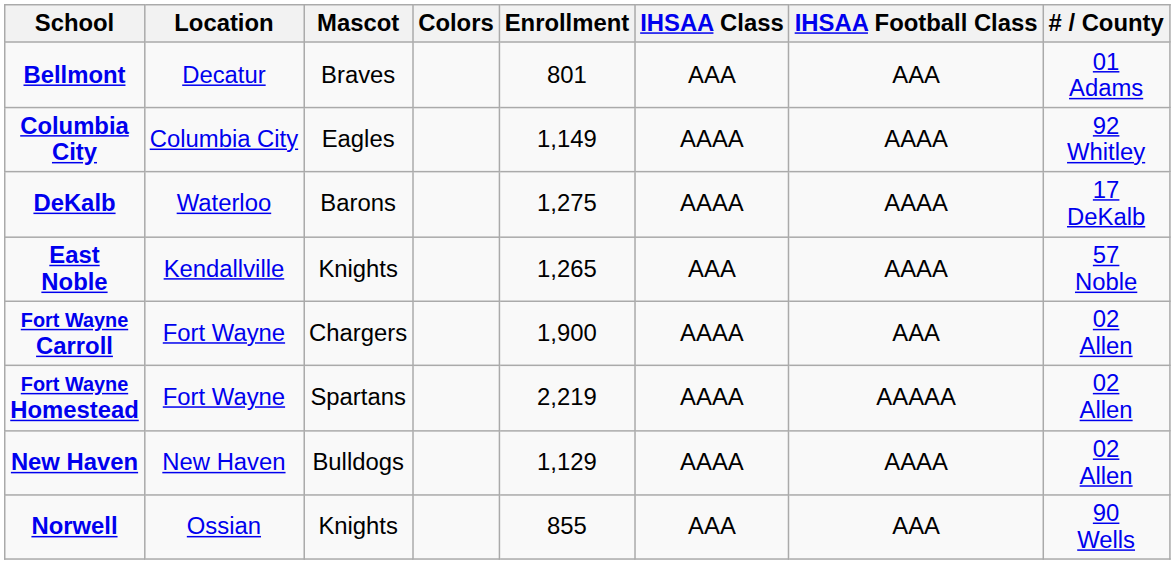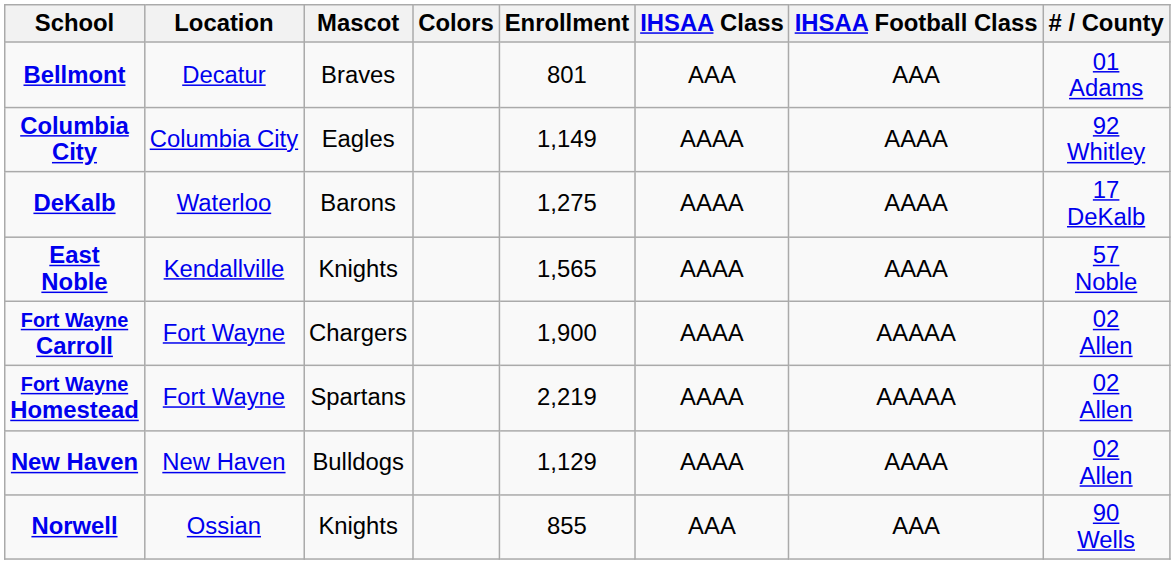 <table class="wikitable" style="text-align:center;">
 <tr>
 <th>School</th>
 <th>Location</th>
 <th>Mascot</th>
 <th>Colors</th>
 <th>Enrollment</th>
 <th><a href='#'>IHSAA</a> Class</th>
 <th><a href='#'>IHSAA</a> Football Class</th>
 <th># / County</th>
 </tr>
 <tr>
 <td><strong><a href='#'>Bellmont</a></strong></td>
 <td><a href='#'>Decatur</a></td>
 <td>Braves</td>
 <td>  </td>
 <td>801</td>
 <td>AAA</td>
 <td>AAA</td>
 <td><a href='#'>01 <br> Adams</a></td>
 </tr>
 <tr>
 <td><strong><a href='#'>Columbia <br> City</a></strong></td>
 <td><a href='#'>Columbia City</a></td>
 <td>Eagles</td>
 <td>  </td>
 <td>1,149</td>
 <td>AAAA</td>
 <td>AAAA</td>
 <td><a href='#'>92 <br> Whitley</a></td>
 </tr>
 <tr>
 <td><strong><a href='#'>DeKalb</a></strong></td>
 <td><a href='#'>Waterloo</a></td>
 <td>Barons</td>
 <td>  </td>
 <td>1,275</td>
 <td>AAAA</td>
 <td>AAAA</td>
 <td><a href='#'>17 <br> DeKalb</a></td>
 </tr>
 <tr>
 <td><strong><a href='#'>East <br> Noble</a></strong></td>
 <td><a href='#'>Kendallville</a></td>
 <td>Knights</td>
 <td>  </td>
-<td>1,265</td>
-<td>AAA</td>
+<td>1,565</td>
+<td>AAAA</td>
 <td>AAAA</td>
 <td><a href='#'>57 <br> Noble</a></td>
 </tr>
 <tr>
 <td><strong><a href='#'><small>Fort Wayne</small> <br> Carroll</a></strong></td>
 <td><a href='#'>Fort Wayne</a></td>
 <td>Chargers</td>
 <td> </td>
 <td>1,900</td>
 <td>AAAA</td>
-<td>AAA</td>
+<td>AAAAA</td>
 <td><a href='#'>02 <br> Allen</a></td>
 </tr>
 <tr>
 <td><strong><a href='#'><small>Fort Wayne</small> <br> Homestead</a></strong></td>
 <td><a href='#'>Fort Wayne</a></td>
 <td>Spartans</td>
 <td>  </td>
 <td>2,219</td>
 <td>AAAA</td>
 <td>AAAAA</td>
 <td><a href='#'>02 <br> Allen</a></td>
 </tr>
 <tr>
 <td><strong><a href='#'>New Haven</a></strong></td>
 <td><a href='#'>New Haven</a></td>
 <td>Bulldogs</td>
 <td>  </td>
 <td>1,129</td>
 <td>AAAA</td>
 <td>AAAA</td>
 <td><a href='#'>02 <br> Allen</a></td>
 </tr>
 <tr>
 <td><strong><a href='#'>Norwell</a></strong></td>
 <td><a href='#'>Ossian</a></td>
 <td>Knights</td>
 <td>  </td>
 <td>855</td>
 <td>AAA</td>
 <td>AAA</td>
 <td><a href='#'>90 <br> Wells</a></td>
 </tr>
 </table>
